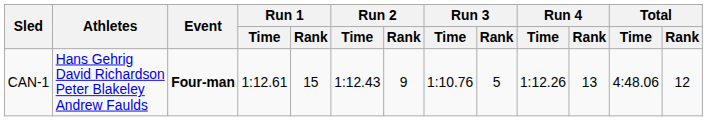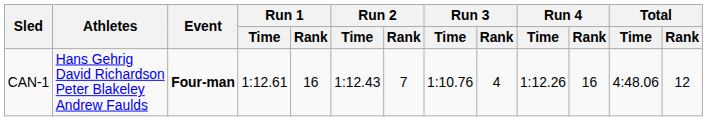 <table class="wikitable"  border="1" style="font-size:90%">
 <tr>
 <th rowspan="2">Sled</th>
 <th rowspan="2">Athletes</th>
 <th rowspan="2">Event</th>
 <th colspan="2">Run 1</th>
 <th colspan="2">Run 2</th>
 <th colspan="2">Run 3</th>
 <th colspan="2">Run 4</th>
 <th colspan="2">Total</th>
 </tr>
 <tr>
 <th>Time</th>
 <th>Rank</th>
 <th>Time</th>
 <th>Rank</th>
 <th>Time</th>
 <th>Rank</th>
 <th>Time</th>
 <th>Rank</th>
 <th>Time</th>
 <th>Rank</th>
 </tr>
 <tr>
 <td align="center">CAN-1</td>
 <td><a href='#'>Hans Gehrig</a><br><a href='#'>David Richardson</a><br><a href='#'>Peter Blakeley</a><br><a href='#'>Andrew Faulds</a></td>
 <td><strong>Four-man</strong></td>
 <td align="center">1:12.61</td>
-<td align="center">15</td>
+<td align="center">16</td>
 <td align="center">1:12.43</td>
-<td align="center">9</td>
+<td align="center">7</td>
 <td align="center">1:10.76</td>
-<td align="center">5</td>
+<td align="center">4</td>
 <td align="center">1:12.26</td>
-<td align="center">13</td>
+<td align="center">16</td>
 <td align="center">4:48.06</td>
 <td align="center">12</td>
 </tr>
 </table>
